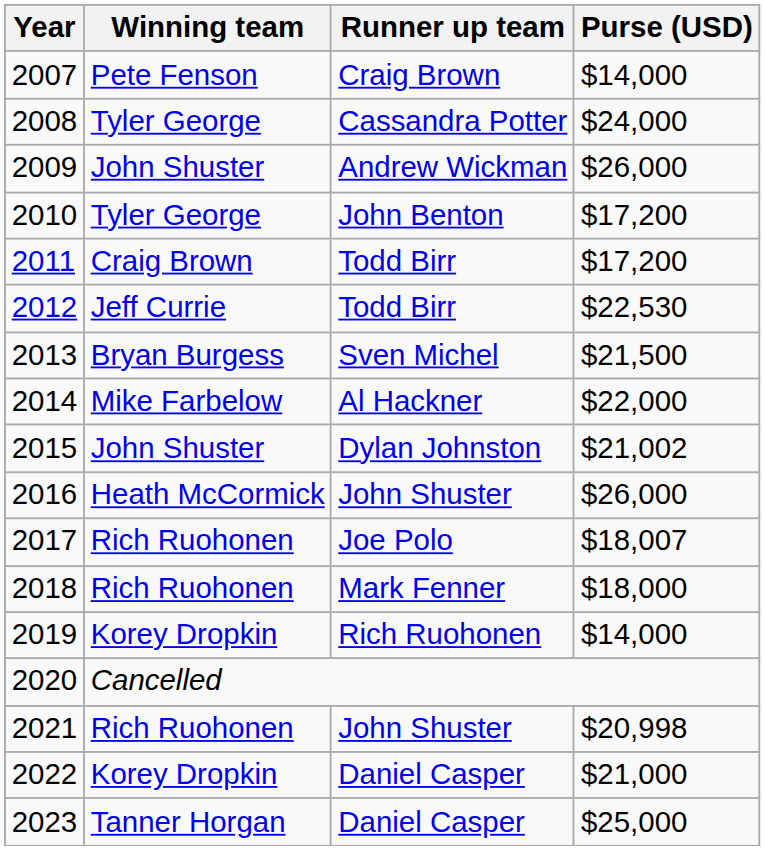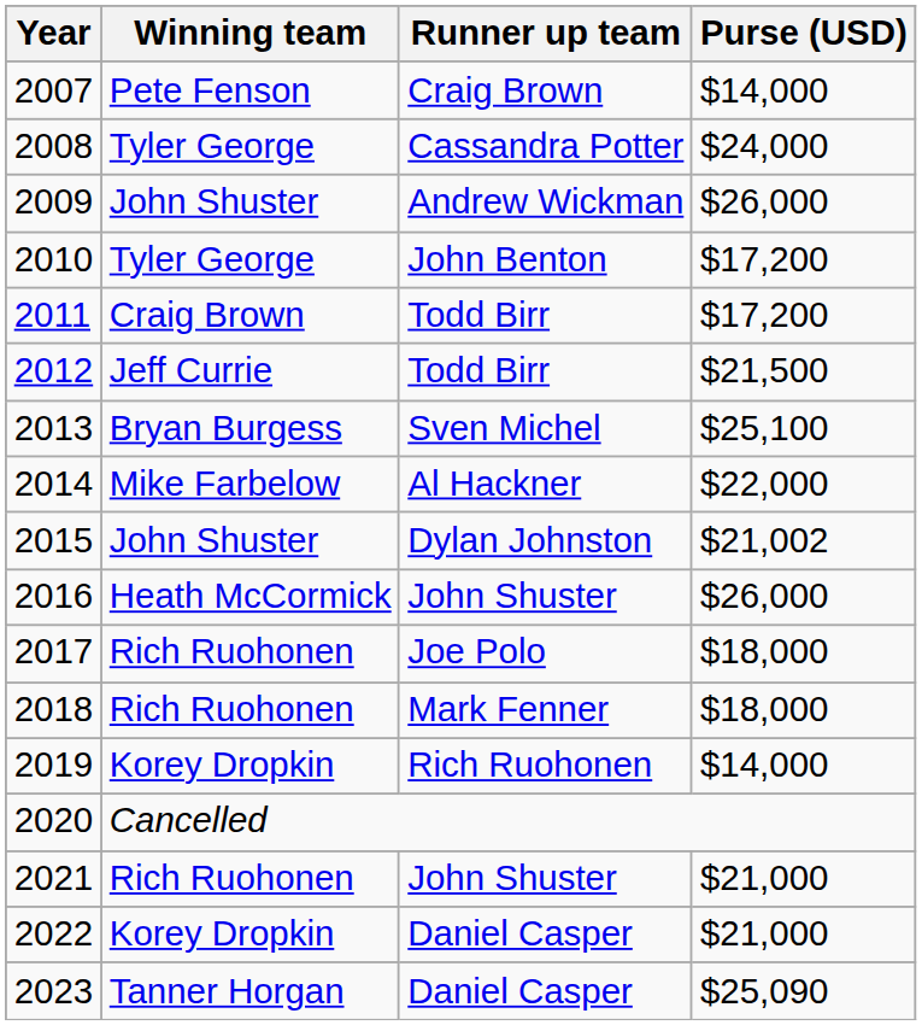 <table class="wikitable">
 <tr>
 <th scope="col">Year</th>
 <th scope="col">Winning team</th>
 <th scope="col">Runner up team</th>
 <th scope="col">Purse (USD)</th>
 </tr>
 <tr>
 <td>2007</td>
 <td> <a href='#'>Pete Fenson</a></td>
 <td> <a href='#'>Craig Brown</a></td>
 <td>$14,000</td>
 </tr>
 <tr>
 <td>2008</td>
 <td> <a href='#'>Tyler George</a></td>
 <td> <a href='#'>Cassandra Potter</a></td>
 <td>$24,000</td>
 </tr>
 <tr>
 <td>2009</td>
 <td> <a href='#'>John Shuster</a></td>
 <td> <a href='#'>Andrew Wickman</a></td>
 <td>$26,000</td>
 </tr>
 <tr>
 <td>2010</td>
 <td> <a href='#'>Tyler George</a></td>
 <td> <a href='#'>John Benton</a></td>
 <td>$17,200</td>
 </tr>
 <tr>
 <td><a href='#'>2011</a></td>
 <td> <a href='#'>Craig Brown</a></td>
 <td> <a href='#'>Todd Birr</a></td>
 <td>$17,200</td>
 </tr>
 <tr>
 <td><a href='#'>2012</a></td>
 <td> <a href='#'>Jeff Currie</a></td>
 <td> <a href='#'>Todd Birr</a></td>
-<td>$22,530</td>
+<td>$21,500</td>
 </tr>
 <tr>
 <td>2013</td>
 <td> <a href='#'>Bryan Burgess</a></td>
 <td> <a href='#'>Sven Michel</a></td>
-<td>$21,500</td>
+<td>$25,100</td>
 </tr>
 <tr>
 <td>2014</td>
 <td> <a href='#'>Mike Farbelow</a></td>
 <td> <a href='#'>Al Hackner</a></td>
 <td>$22,000</td>
 </tr>
 <tr>
 <td>2015</td>
 <td> <a href='#'>John Shuster</a></td>
 <td> <a href='#'>Dylan Johnston</a></td>
 <td>$21,002</td>
 </tr>
 <tr>
 <td>2016</td>
 <td> <a href='#'>Heath McCormick</a></td>
 <td> <a href='#'>John Shuster</a></td>
 <td>$26,000</td>
 </tr>
 <tr>
 <td>2017</td>
 <td> <a href='#'>Rich Ruohonen</a></td>
 <td> <a href='#'>Joe Polo</a></td>
-<td>$18,007</td>
+<td>$18,000</td>
 </tr>
 <tr>
 <td>2018</td>
 <td> <a href='#'>Rich Ruohonen</a></td>
 <td> <a href='#'>Mark Fenner</a></td>
 <td>$18,000</td>
 </tr>
 <tr>
 <td>2019</td>
 <td> <a href='#'>Korey Dropkin</a></td>
 <td> <a href='#'>Rich Ruohonen</a></td>
 <td>$14,000</td>
 </tr>
 <tr>
 <td>2020</td>
 <td colspan="3"><em>Cancelled</em></td>
 </tr>
 <tr>
 <td>2021</td>
 <td> <a href='#'>Rich Ruohonen</a></td>
 <td> <a href='#'>John Shuster</a></td>
-<td>$20,998</td>
+<td>$21,000</td>
 </tr>
 <tr>
 <td>2022</td>
 <td> <a href='#'>Korey Dropkin</a></td>
 <td> <a href='#'>Daniel Casper</a></td>
 <td>$21,000</td>
 </tr>
 <tr>
 <td>2023</td>
 <td> <a href='#'>Tanner Horgan</a></td>
 <td> <a href='#'>Daniel Casper</a></td>
-<td>$25,000</td>
+<td>$25,090</td>
 </tr>
 </table>
